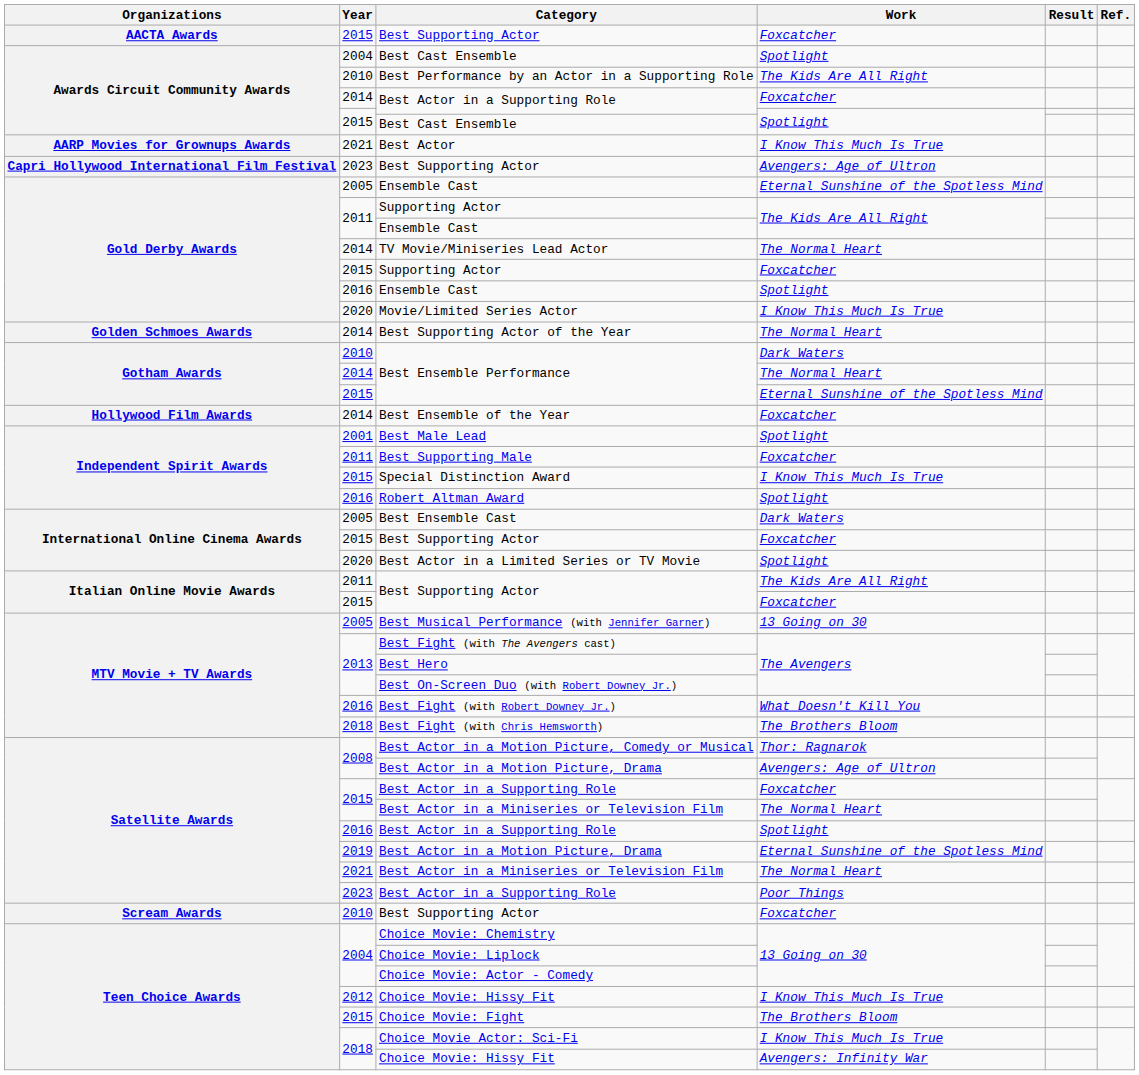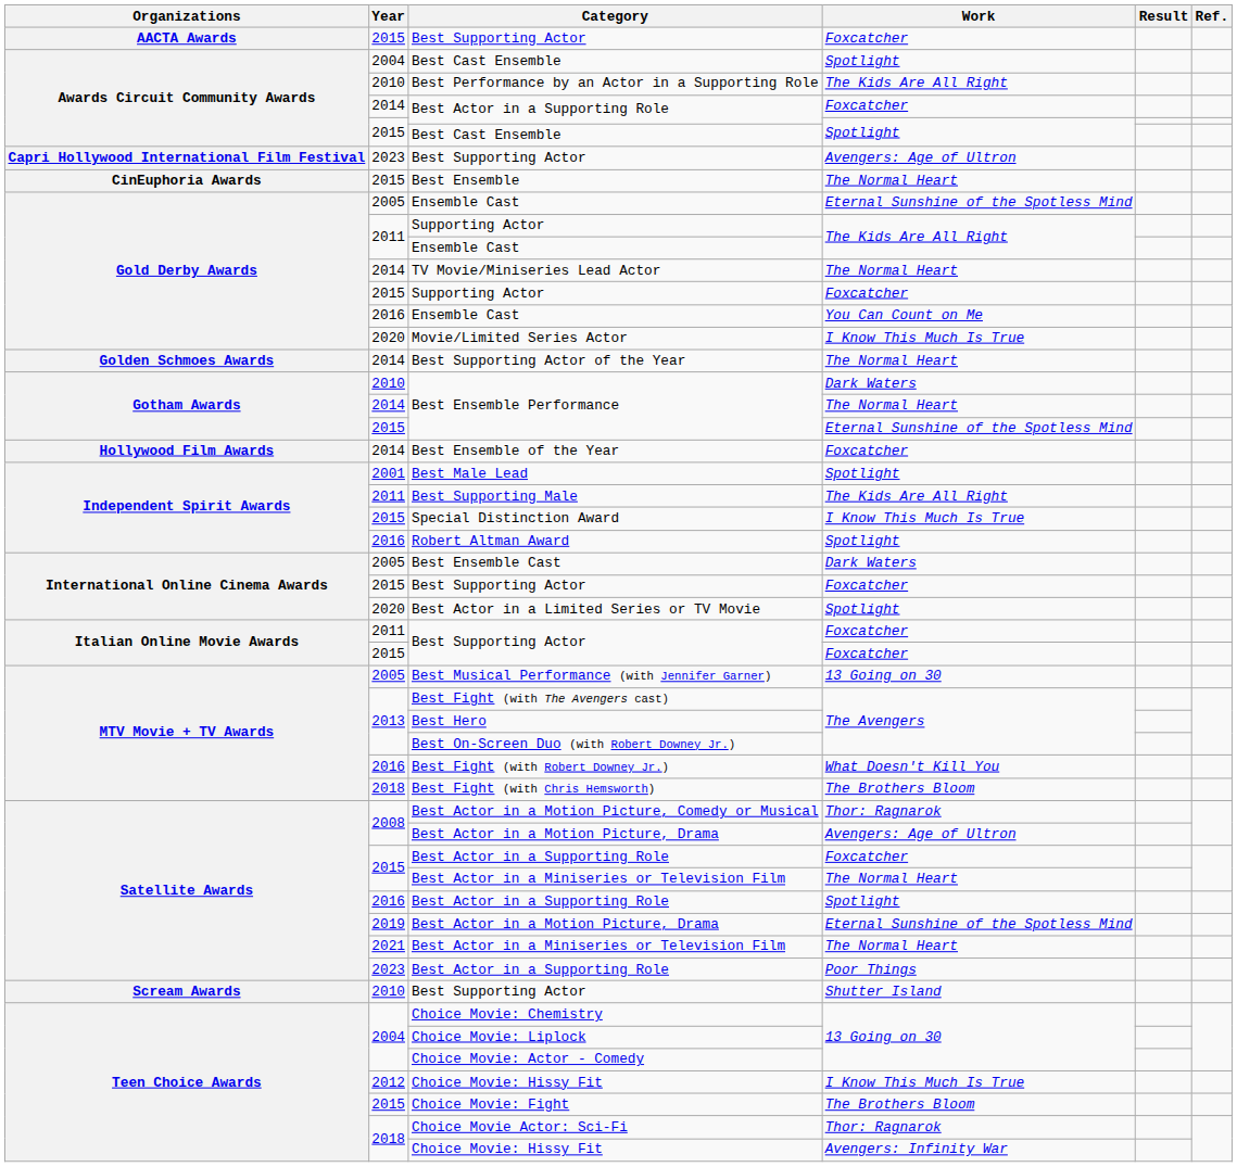 <table class="wikitable sortable plainrowheaders">
 <tr>
 <th>Organizations</th>
 <th>Year</th>
 <th>Category</th>
 <th>Work</th>
 <th>Result</th>
 <th class="unsortable">Ref.</th>
 </tr>
 <tr>
 <th rowspan="1" scope="row"><a href='#'>AACTA Awards</a></th>
 <td style="text-align:center;"><a href='#'>2015</a></td>
 <td><a href='#'>Best Supporting Actor</a></td>
 <td><em><a href='#'>Foxcatcher</a></em></td>
 <td></td>
 <td style="text-align:center;"></td>
 </tr>
 <tr>
 <th rowspan="5" scope="row">Awards Circuit Community Awards</th>
 <td style="text-align:center;">2004</td>
 <td>Best Cast Ensemble</td>
 <td><em><a href='#'>Spotlight</a></em></td>
 <td></td>
 <td style="text-align:center;"></td>
 </tr>
 <tr>
 <td style="text-align:center;">2010</td>
 <td>Best Performance by an Actor in a Supporting Role</td>
 <td><em><a href='#'>The Kids Are All Right</a></em></td>
 <td></td>
 <td style="text-align:center;"></td>
 </tr>
 <tr>
 <td style="text-align:center;">2014</td>
 <td rowspan="2">Best Actor in a Supporting Role</td>
 <td><em><a href='#'>Foxcatcher</a></em></td>
 <td></td>
 <td style="text-align:center;"></td>
 </tr>
 <tr>
 <td style="text-align:center;" rowspan="2">2015</td>
 <td rowspan="2"><em><a href='#'>Spotlight</a></em></td>
 <td></td>
 <td style="text-align:center;"></td>
 </tr>
 <tr>
 <td>Best Cast Ensemble</td>
 <td></td>
 <td></td>
 </tr>
 <tr>
-<th rowspan="1" scope="row"><a href='#'>AARP Movies for Grownups Awards</a></th>
-<td style="text-align:center;">2021</td>
-<td>Best Actor</td>
-<td><em><a href='#'>I Know This Much Is True</a></em></td>
+<th rowspan="1" scope="row"><a href='#'>Capri Hollywood International Film Festival</a></th>
+<td style="text-align:center;">2023</td>
+<td>Best Supporting Actor</td>
+<td><em><a href='#'>Avengers: Age of Ultron</a></em></td>
 <td></td>
 <td style="text-align:center;"></td>
 </tr>
 <tr>
-<th rowspan="1" scope="row"><a href='#'>Capri Hollywood International Film Festival</a></th>
-<td style="text-align:center;">2023</td>
-<td>Best Supporting Actor</td>
-<td><em><a href='#'>Avengers: Age of Ultron</a></em></td>
+<th rowspan="1" scope="row">CinEuphoria Awards</th>
+<td style="text-align:center;">2015</td>
+<td>Best Ensemble</td>
+<td><em><a href='#'>The Normal Heart</a></em></td>
 <td></td>
 <td style="text-align:center;"></td>
 </tr>
 <tr>
 <th rowspan="7" scope="row"><a href='#'>Gold Derby Awards</a></th>
 <td style="text-align:center;">2005</td>
 <td>Ensemble Cast</td>
 <td><em><a href='#'>Eternal Sunshine of the Spotless Mind</a></em></td>
 <td></td>
 <td style="text-align:center;"></td>
 </tr>
 <tr>
 <td style="text-align:center;" rowspan=2>2011</td>
 <td>Supporting Actor</td>
 <td rowspan=2><em><a href='#'>The Kids Are All Right</a></em></td>
 <td></td>
 <td style="text-align:center;"></td>
 </tr>
 <tr>
 <td>Ensemble Cast</td>
 <td></td>
 <td style="text-align:center;"></td>
 </tr>
 <tr>
 <td style="text-align:center;">2014</td>
 <td>TV Movie/Miniseries Lead Actor</td>
 <td><em><a href='#'>The Normal Heart</a></em></td>
 <td></td>
 <td style="text-align:center;"></td>
 </tr>
 <tr>
 <td style="text-align:center;">2015</td>
 <td>Supporting Actor</td>
 <td><em><a href='#'>Foxcatcher</a></em></td>
 <td></td>
 <td style="text-align:center;"></td>
 </tr>
 <tr>
 <td style="text-align:center;">2016</td>
 <td>Ensemble Cast</td>
-<td><em><a href='#'>Spotlight</a></em></td>
+<td><em><a href='#'>You Can Count on Me</a></em></td>
 <td></td>
 <td style="text-align:center;"></td>
 </tr>
 <tr>
 <td style="text-align:center;">2020</td>
 <td>Movie/Limited Series Actor</td>
 <td><em><a href='#'>I Know This Much Is True</a></em></td>
 <td></td>
 <td style="text-align:center;"></td>
 </tr>
 <tr>
 <th rowspan="1" scope="row"><a href='#'>Golden Schmoes Awards</a></th>
 <td style="text-align:center;">2014</td>
 <td>Best Supporting Actor of the Year</td>
 <td><em><a href='#'>The Normal Heart</a></em></td>
 <td></td>
 <td style="text-align:center;"></td>
 </tr>
 <tr>
 <th rowspan="3" scope="row"><a href='#'>Gotham Awards</a></th>
 <td style="text-align:center;"><a href='#'>2010</a></td>
 <td rowspan="3">Best Ensemble Performance</td>
 <td><em><a href='#'>Dark Waters</a></em></td>
 <td></td>
 <td style="text-align:center;"></td>
 </tr>
 <tr>
 <td style="text-align:center;"><a href='#'>2014</a></td>
 <td><em><a href='#'>The Normal Heart</a></em></td>
 <td></td>
 <td style="text-align:center;"></td>
 </tr>
 <tr>
 <td style="text-align:center;"><a href='#'>2015</a></td>
 <td><em><a href='#'>Eternal Sunshine of the Spotless Mind</a></em></td>
 <td></td>
 <td style="text-align:center;"></td>
 </tr>
 <tr>
 <th rowspan="1" scope="row"><a href='#'>Hollywood Film Awards</a></th>
 <td style="text-align:center;">2014</td>
 <td>Best Ensemble of the Year</td>
 <td><em><a href='#'>Foxcatcher</a></em></td>
 <td></td>
 <td style="text-align:center;"></td>
 </tr>
 <tr>
 <th rowspan="4" scope="row"><a href='#'>Independent Spirit Awards</a></th>
 <td style="text-align:center;"><a href='#'>2001</a></td>
 <td><a href='#'>Best Male Lead</a></td>
 <td><em><a href='#'>Spotlight</a></em></td>
 <td></td>
 <td style="text-align:center;"></td>
 </tr>
 <tr>
 <td style="text-align:center;"><a href='#'>2011</a></td>
 <td><a href='#'>Best Supporting Male</a></td>
-<td><em><a href='#'>Foxcatcher</a></em></td>
+<td><em><a href='#'>The Kids Are All Right</a></em></td>
 <td></td>
 <td style="text-align:center;"></td>
 </tr>
 <tr>
 <td style="text-align:center;"><a href='#'>2015</a></td>
 <td>Special Distinction Award</td>
 <td><em><a href='#'>I Know This Much Is True</a></em></td>
 <td></td>
 <td style="text-align:center;"></td>
 </tr>
 <tr>
 <td style="text-align:center;"><a href='#'>2016</a></td>
 <td><a href='#'>Robert Altman Award</a></td>
 <td><em><a href='#'>Spotlight</a></em></td>
 <td></td>
 <td style="text-align:center;"></td>
 </tr>
 <tr>
 <th rowspan="3" scope="row">International Online Cinema Awards</th>
 <td style="text-align:center;">2005</td>
 <td>Best Ensemble Cast</td>
 <td><em><a href='#'>Dark Waters</a></em></td>
 <td></td>
 <td style="text-align:center;"></td>
 </tr>
 <tr>
 <td style="text-align:center;">2015</td>
 <td>Best Supporting Actor</td>
 <td><em><a href='#'>Foxcatcher</a></em></td>
 <td></td>
 <td style="text-align:center;"></td>
 </tr>
 <tr>
 <td style="text-align:center;">2020</td>
 <td>Best Actor in a Limited Series or TV Movie</td>
 <td><em><a href='#'>Spotlight</a></em></td>
 <td></td>
 <td style="text-align:center;"></td>
 </tr>
 <tr>
 <th rowspan="2" scope="row">Italian Online Movie Awards</th>
 <td style="text-align:center;">2011</td>
 <td rowspan="2">Best Supporting Actor</td>
-<td><em><a href='#'>The Kids Are All Right</a></em></td>
+<td><em><a href='#'>Foxcatcher</a></em></td>
 <td></td>
 <td style="text-align:center;"></td>
 </tr>
 <tr>
 <td style="text-align:center;">2015</td>
 <td><em><a href='#'>Foxcatcher</a></em></td>
 <td></td>
 <td style="text-align:center;"></td>
 </tr>
 <tr>
 <th rowspan="6" scope="row"><a href='#'>MTV Movie + TV Awards</a></th>
 <td style="text-align:center;"><a href='#'>2005</a></td>
 <td><a href='#'>Best Musical Performance</a> <small>(with <a href='#'>Jennifer Garner</a>)</small></td>
 <td><em><a href='#'>13 Going on 30</a></em></td>
 <td></td>
 <td></td>
 </tr>
 <tr>
 <td style="text-align:center;" rowspan="3"><a href='#'>2013</a></td>
 <td><a href='#'>Best Fight</a> <small>(with <em>The Avengers</em> cast)</small></td>
 <td rowspan="3"><em><a href='#'>The Avengers</a></em></td>
 <td></td>
 <td style="text-align: center;" rowspan="3"></td>
 </tr>
 <tr>
 <td><a href='#'>Best Hero</a></td>
 <td></td>
 </tr>
 <tr>
 <td><a href='#'>Best On-Screen Duo</a> <small>(with <a href='#'>Robert Downey Jr.</a>)</small></td>
 <td></td>
 </tr>
 <tr>
 <td style="text-align:center;"><a href='#'>2016</a></td>
 <td><a href='#'>Best Fight</a>  <small>(with <a href='#'>Robert Downey Jr.</a>)</small></td>
 <td><em><a href='#'>What Doesn't Kill You</a></em></td>
 <td></td>
 <td style="text-align: center;"></td>
 </tr>
 <tr>
 <td style="text-align:center;"><a href='#'>2018</a></td>
 <td><a href='#'>Best Fight</a>  <small>(with <a href='#'>Chris Hemsworth</a>)</small></td>
 <td><em><a href='#'>The Brothers Bloom</a></em></td>
 <td></td>
 <td style="text-align: center;"></td>
 </tr>
 <tr>
 <th rowspan="8" scope="row"><a href='#'>Satellite Awards</a></th>
 <td style="text-align:center;" rowspan="2"><a href='#'>2008</a></td>
 <td><a href='#'>Best Actor in a Motion Picture, Comedy or Musical</a></td>
 <td><em><a href='#'>Thor: Ragnarok</a></em></td>
 <td></td>
 <td rowspan="2"></td>
 </tr>
 <tr>
 <td><a href='#'>Best Actor in a Motion Picture, Drama</a></td>
 <td><em><a href='#'>Avengers: Age of Ultron</a></em></td>
 <td></td>
 </tr>
 <tr>
 <td style="text-align:center;" rowspan="2"><a href='#'>2015</a></td>
 <td><a href='#'>Best Actor in a Supporting Role</a></td>
 <td><em><a href='#'>Foxcatcher</a></em></td>
 <td></td>
 <td style="text-align:center;", rowspan="2"></td>
 </tr>
 <tr>
 <td><a href='#'>Best Actor in a Miniseries or Television Film</a></td>
 <td><em><a href='#'>The Normal Heart</a></em></td>
 <td></td>
 </tr>
 <tr>
 <td style="text-align:center;"><a href='#'>2016</a></td>
 <td><a href='#'>Best Actor in a Supporting Role</a></td>
 <td><em><a href='#'>Spotlight</a></em></td>
 <td></td>
 <td style="text-align:center;"></td>
 </tr>
 <tr>
 <td style="text-align:center;"><a href='#'>2019</a></td>
 <td><a href='#'>Best Actor in a Motion Picture, Drama</a></td>
 <td><em><a href='#'>Eternal Sunshine of the Spotless Mind</a></em></td>
 <td></td>
 <td style="text-align:center;"></td>
 </tr>
 <tr>
 <td style="text-align:center;"><a href='#'>2021</a></td>
 <td><a href='#'>Best Actor in a Miniseries or Television Film</a></td>
 <td><em><a href='#'>The Normal Heart</a></em></td>
 <td></td>
 <td style="text-align:center;"></td>
 </tr>
 <tr>
 <td style="text-align:center;"><a href='#'>2023</a></td>
 <td><a href='#'>Best Actor in a Supporting Role</a></td>
 <td><em><a href='#'>Poor Things</a></em></td>
 <td></td>
 <td style="text-align:center;"></td>
 </tr>
 <tr>
 <th rowspan="1" scope="row"><a href='#'>Scream Awards</a></th>
 <td style="text-align:center;" rowspan="1"><a href='#'>2010</a></td>
 <td>Best Supporting Actor</td>
-<td><em><a href='#'>Foxcatcher</a></em></td>
+<td><em><a href='#'>Shutter Island</a></em></td>
 <td></td>
 <td style="text-align:center;"></td>
 </tr>
 <tr>
 <th rowspan="7" scope="row"><a href='#'>Teen Choice Awards</a></th>
 <td style="text-align:center;" rowspan="3"><a href='#'>2004</a></td>
 <td><a href='#'>Choice Movie: Chemistry</a></td>
 <td rowspan="3"><em><a href='#'>13 Going on 30</a></em></td>
 <td></td>
 <td rowspan="3"></td>
 </tr>
 <tr>
 <td><a href='#'>Choice Movie: Liplock</a></td>
 <td></td>
 </tr>
 <tr>
 <td><a href='#'>Choice Movie: Actor - Comedy</a></td>
 <td></td>
 </tr>
 <tr>
 <td style="text-align:center;"><a href='#'>2012</a></td>
 <td><a href='#'>Choice Movie: Hissy Fit</a></td>
 <td><em><a href='#'>I Know This Much Is True</a></em></td>
 <td></td>
 <td style="text-align:center;"></td>
 </tr>
 <tr>
 <td style="text-align:center;"><a href='#'>2015</a></td>
 <td><a href='#'>Choice Movie: Fight</a></td>
 <td><em><a href='#'>The Brothers Bloom</a></em></td>
 <td></td>
 <td></td>
 </tr>
 <tr>
 <td style="text-align:center;" rowspan="2"><a href='#'>2018</a></td>
 <td><a href='#'>Choice Movie Actor: Sci-Fi</a></td>
-<td><em><a href='#'>I Know This Much Is True</a></em></td>
+<td><em><a href='#'>Thor: Ragnarok</a></em></td>
 <td></td>
 <td rowspan="2"></td>
 </tr>
 <tr>
 <td><a href='#'>Choice Movie: Hissy Fit</a></td>
 <td><em><a href='#'>Avengers: Infinity War</a></em></td>
 <td></td>
 </tr>
 </table>
